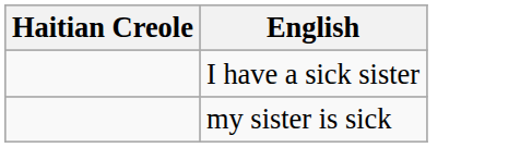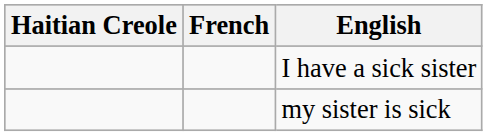 <table class="wikitable">
 <tr>
 <th scope="col">Haitian Creole</th>
+<th scope="col">French</th>
 <th scope="col">English</th>
 </tr>
 <tr>
+<td></td>
 <td></td>
 <td>I have a sick sister</td>
 </tr>
 <tr>
 <td></td>
+<td></td>
 <td>my sister is sick</td>
 </tr>
 </table>
